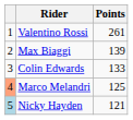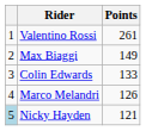 <table class="wikitable" style="font-size: 95%;">
 <tr>
 <th></th>
 <th>Rider</th>
 <th>Points</th>
 </tr>
 <tr>
 <td align=center>1</td>
 <td> <a href='#'>Valentino Rossi</a></td>
 <td align=right>261</td>
 </tr>
 <tr>
 <td align=center>2</td>
 <td> <a href='#'>Max Biaggi</a></td>
-<td align=right>139</td>
+<td align=right>149</td>
 </tr>
 <tr>
 <td align=center>3</td>
 <td> <a href='#'>Colin Edwards</a></td>
 <td align=right>133</td>
 </tr>
 <tr>
-<td align=center style="background: lightsalmon;">4</td>
+<td align=center>4</td>
 <td> <a href='#'>Marco Melandri</a></td>
-<td align=right>125</td>
+<td align=right>126</td>
 </tr>
 <tr>
 <td align=center style="background: lightblue;">5</td>
 <td> <a href='#'>Nicky Hayden</a></td>
 <td align=right>121</td>
 </tr>
 </table>
